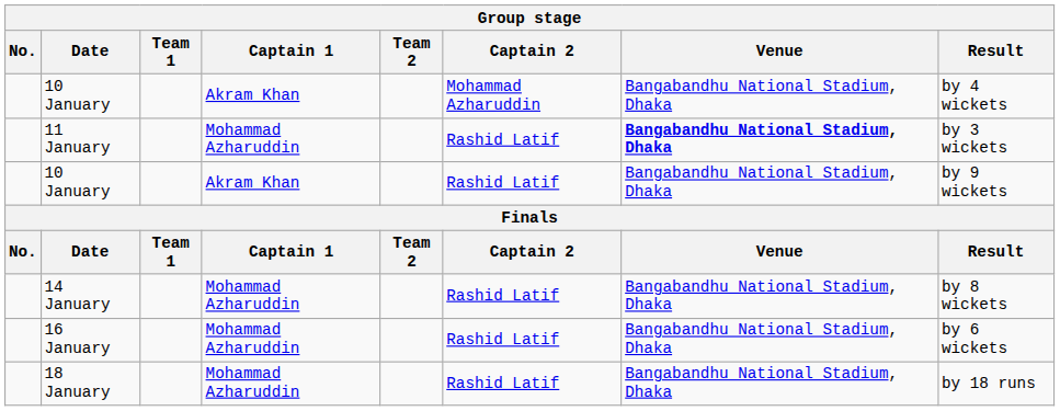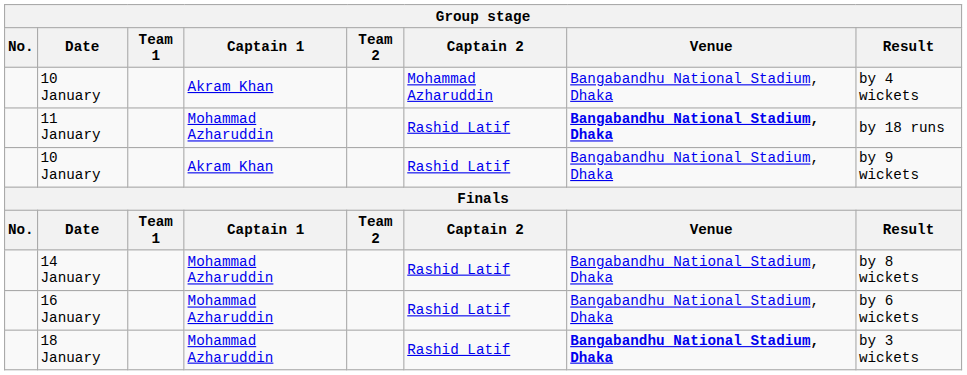 <table class="wikitable">
 <tr>
 <th colspan="9">Group stage</th>
 </tr>
 <tr>
 <th>No.</th>
 <th>Date</th>
 <th>Team 1</th>
 <th>Captain 1</th>
 <th>Team 2</th>
 <th>Captain 2</th>
 <th>Venue</th>
 <th>Result</th>
 </tr>
 <tr>
 <td></td>
 <td>10 January</td>
 <td></td>
 <td><a href='#'>Akram Khan</a></td>
 <td></td>
 <td><a href='#'>Mohammad Azharuddin</a></td>
 <td><a href='#'>Bangabandhu National Stadium</a>, <a href='#'>Dhaka</a></td>
 <td> by 4 wickets</td>
 </tr>
 <tr>
 <td></td>
 <td>11 January</td>
 <td></td>
 <td><a href='#'>Mohammad Azharuddin</a></td>
 <td></td>
 <td><a href='#'>Rashid Latif</a></td>
 <td><strong><a href='#'>Bangabandhu National Stadium</a>, <a href='#'>Dhaka</a></strong></td>
-<td> by 3 wickets</td>
+<td> by 18 runs</td>
 </tr>
 <tr>
 <td></td>
 <td>10 January</td>
 <td></td>
 <td><a href='#'>Akram Khan</a></td>
 <td></td>
 <td><a href='#'>Rashid Latif</a></td>
 <td><a href='#'>Bangabandhu National Stadium</a>, <a href='#'>Dhaka</a></td>
 <td> by 9 wickets</td>
 </tr>
 <tr>
 <th colspan="9">Finals</th>
 </tr>
 <tr>
 <th>No.</th>
 <th>Date</th>
 <th>Team 1</th>
 <th>Captain 1</th>
 <th>Team 2</th>
 <th>Captain 2</th>
 <th>Venue</th>
 <th>Result</th>
 </tr>
 <tr>
 <td></td>
 <td>14 January</td>
 <td></td>
 <td><a href='#'>Mohammad Azharuddin</a></td>
 <td></td>
 <td><a href='#'>Rashid Latif</a></td>
 <td><a href='#'>Bangabandhu National Stadium</a>, <a href='#'>Dhaka</a></td>
 <td> by 8 wickets</td>
 </tr>
 <tr>
 <td></td>
 <td>16 January</td>
 <td></td>
 <td><a href='#'>Mohammad Azharuddin</a></td>
 <td></td>
 <td><a href='#'>Rashid Latif</a></td>
 <td><a href='#'>Bangabandhu National Stadium</a>, <a href='#'>Dhaka</a></td>
 <td> by 6 wickets</td>
 </tr>
 <tr>
 <td></td>
 <td>18 January</td>
 <td></td>
 <td><a href='#'>Mohammad Azharuddin</a></td>
 <td></td>
 <td><a href='#'>Rashid Latif</a></td>
-<td><a href='#'>Bangabandhu National Stadium</a>, <a href='#'>Dhaka</a></td>
-<td> by 18 runs</td>
+<td><strong><a href='#'>Bangabandhu National Stadium</a>, <a href='#'>Dhaka</a></strong></td>
+<td> by 3 wickets</td>
 </tr>
 </table>
